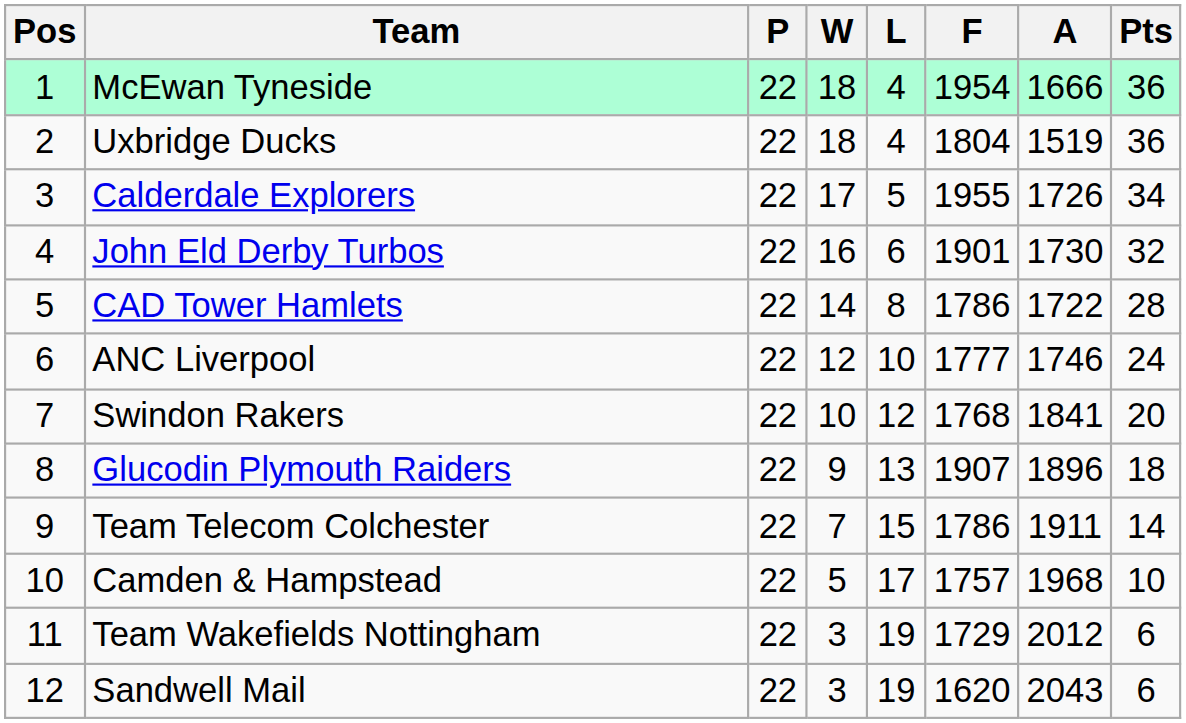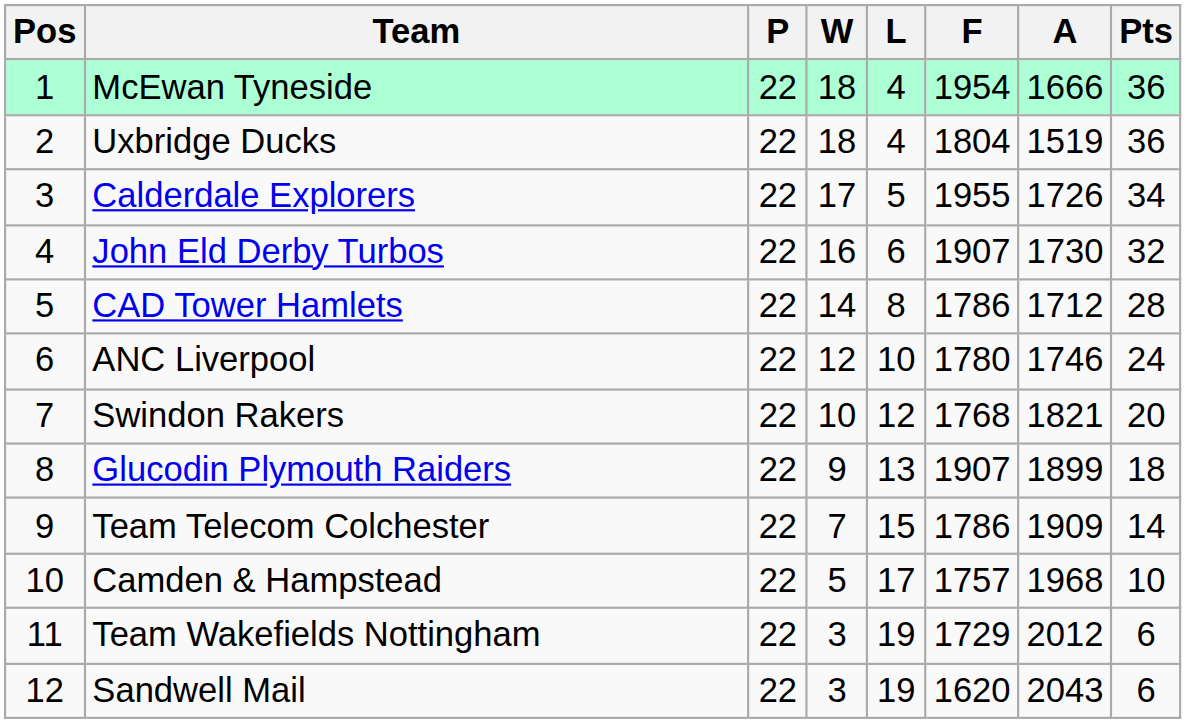 <table class="wikitable" style="font-size: 100%">
 <tr>
 <th width=20>Pos</th>
 <th width=300>Team</th>
 <th width=20>P</th>
 <th width=20>W</th>
 <th width=20>L</th>
 <th width=20>F</th>
 <th width=20>A</th>
 <th width=20>Pts</th>
 </tr>
 <tr align=center style="background: #ADFFD6;">
 <td>1</td>
 <td align="left">McEwan Tyneside</td>
 <td>22</td>
 <td>18</td>
 <td>4</td>
 <td>1954</td>
 <td>1666</td>
 <td>36</td>
 </tr>
 <tr align=center style="background: ;">
 <td>2</td>
 <td align="left">Uxbridge Ducks</td>
 <td>22</td>
 <td>18</td>
 <td>4</td>
 <td>1804</td>
 <td>1519</td>
 <td>36</td>
 </tr>
 <tr align=center style="background: ;">
 <td>3</td>
 <td align="left"><a href='#'>Calderdale Explorers</a></td>
 <td>22</td>
 <td>17</td>
 <td>5</td>
 <td>1955</td>
 <td>1726</td>
 <td>34</td>
 </tr>
 <tr align=center style="background: ;">
 <td>4</td>
 <td align="left"><a href='#'>John Eld Derby Turbos</a></td>
 <td>22</td>
 <td>16</td>
 <td>6</td>
-<td>1901</td>
+<td>1907</td>
 <td>1730</td>
 <td>32</td>
 </tr>
 <tr align=center>
 <td>5</td>
 <td align="left"><a href='#'>CAD Tower Hamlets</a></td>
 <td>22</td>
 <td>14</td>
 <td>8</td>
 <td>1786</td>
-<td>1722</td>
+<td>1712</td>
 <td>28</td>
 </tr>
 <tr align=center>
 <td>6</td>
 <td align="left">ANC Liverpool</td>
 <td>22</td>
 <td>12</td>
 <td>10</td>
-<td>1777</td>
+<td>1780</td>
 <td>1746</td>
 <td>24</td>
 </tr>
 <tr align=center>
 <td>7</td>
 <td align="left">Swindon Rakers</td>
 <td>22</td>
 <td>10</td>
 <td>12</td>
 <td>1768</td>
-<td>1841</td>
+<td>1821</td>
 <td>20</td>
 </tr>
 <tr align=center>
 <td>8</td>
 <td align="left"><a href='#'>Glucodin Plymouth Raiders</a></td>
 <td>22</td>
 <td>9</td>
 <td>13</td>
 <td>1907</td>
-<td>1896</td>
+<td>1899</td>
 <td>18</td>
 </tr>
 <tr align=center>
 <td>9</td>
 <td align="left">Team Telecom Colchester</td>
 <td>22</td>
 <td>7</td>
 <td>15</td>
 <td>1786</td>
-<td>1911</td>
+<td>1909</td>
 <td>14</td>
 </tr>
 <tr align=center>
 <td>10</td>
 <td align="left">Camden & Hampstead</td>
 <td>22</td>
 <td>5</td>
 <td>17</td>
 <td>1757</td>
 <td>1968</td>
 <td>10</td>
 </tr>
 <tr align=center>
 <td>11</td>
 <td align="left">Team Wakefields Nottingham</td>
 <td>22</td>
 <td>3</td>
 <td>19</td>
 <td>1729</td>
 <td>2012</td>
 <td>6</td>
 </tr>
 <tr align=center>
 <td>12</td>
 <td align="left">Sandwell Mail</td>
 <td>22</td>
 <td>3</td>
 <td>19</td>
 <td>1620</td>
 <td>2043</td>
 <td>6</td>
 </tr>
 </table>
